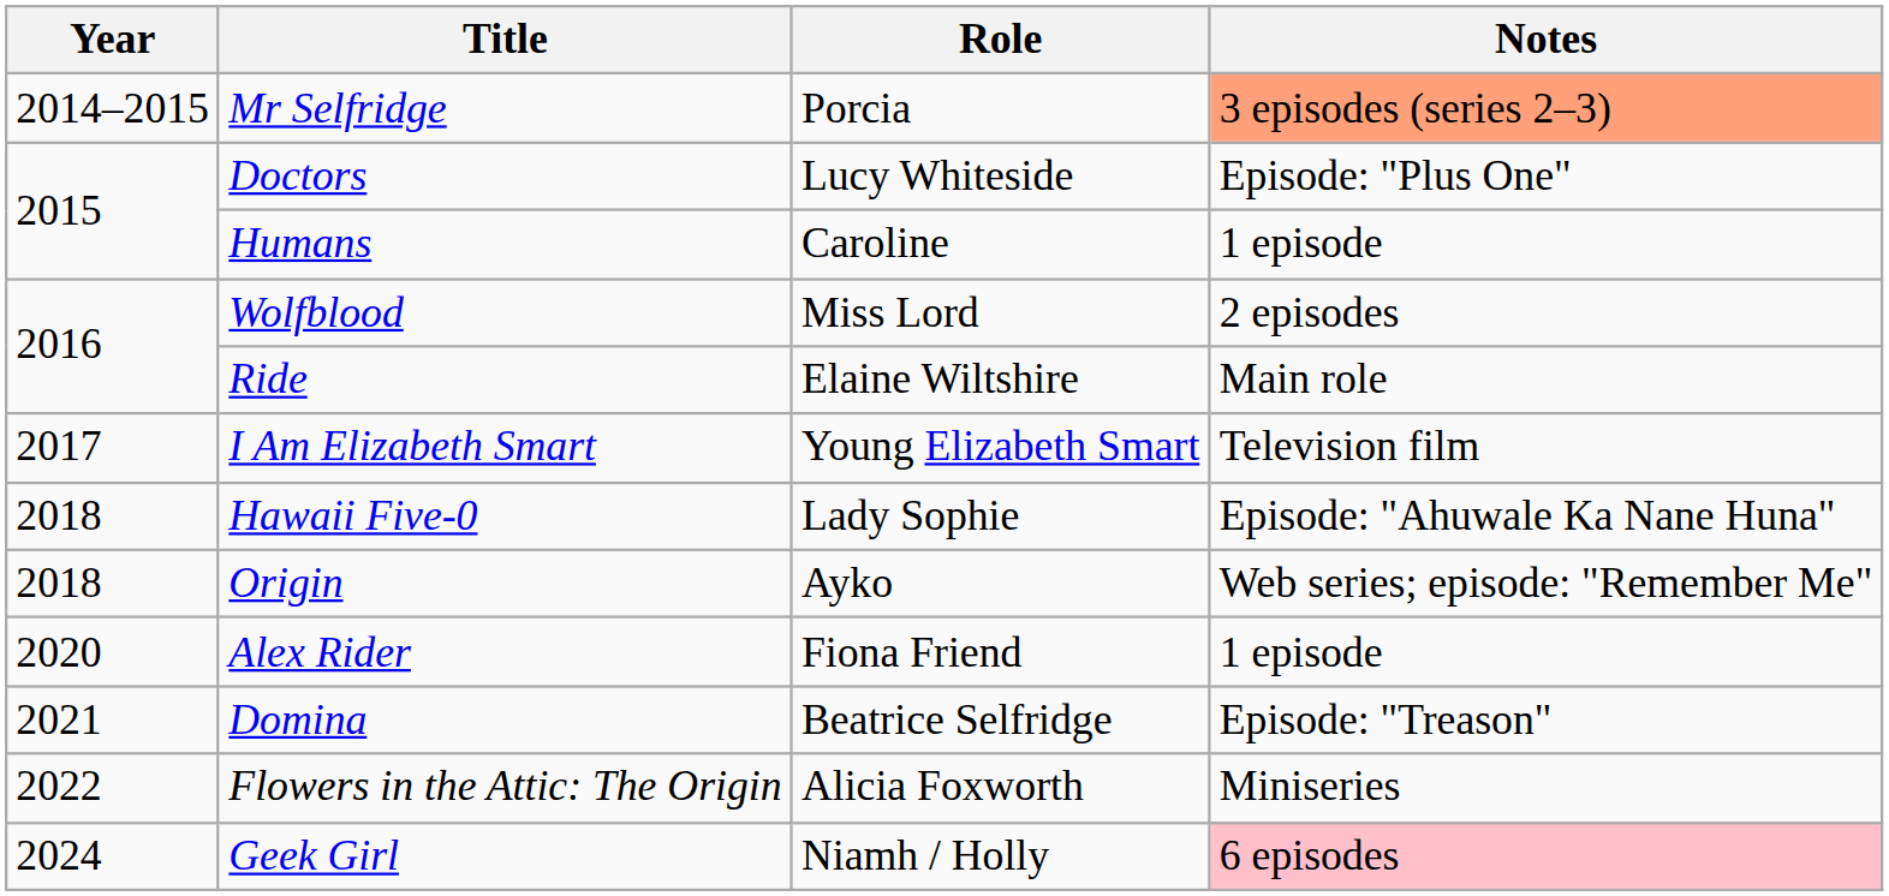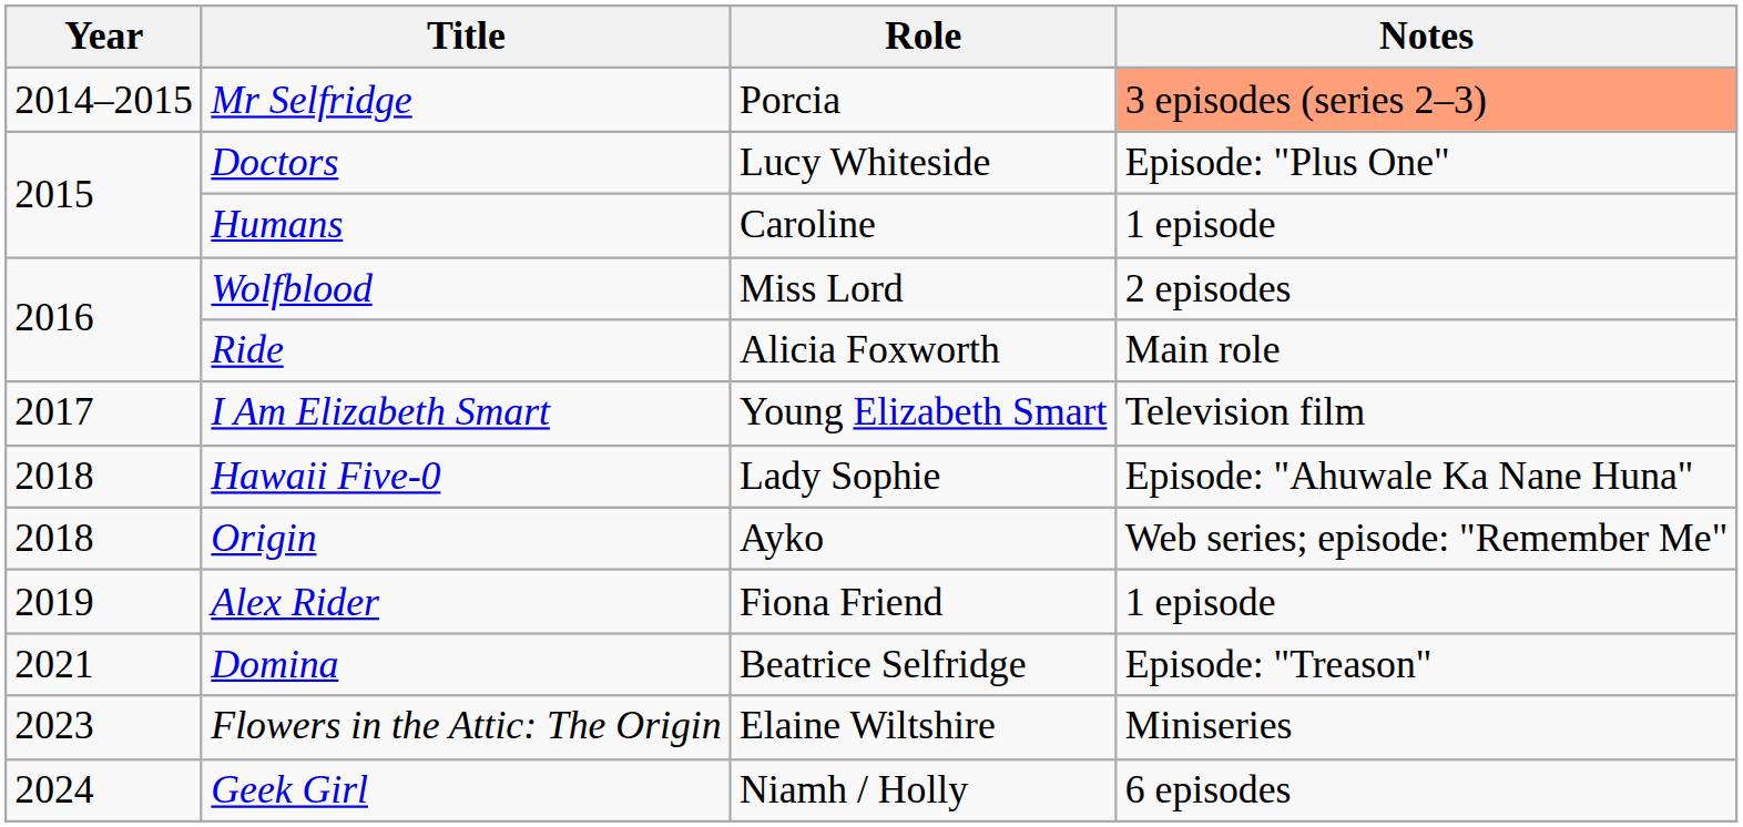 <table class="wikitable sortable">
 <tr>
 <th>Year</th>
 <th>Title</th>
 <th>Role</th>
 <th class="unsortable">Notes</th>
 </tr>
 <tr>
 <td>2014–2015</td>
 <td><em><a href='#'>Mr Selfridge</a></em></td>
 <td>Porcia</td>
 <td style="background: lightsalmon;">3 episodes (series 2–3)</td>
 </tr>
 <tr>
 <td rowspan="2">2015</td>
 <td><em><a href='#'>Doctors</a></em></td>
 <td>Lucy Whiteside</td>
 <td>Episode: "Plus One"</td>
 </tr>
 <tr>
 <td><em><a href='#'>Humans</a></em></td>
 <td>Caroline</td>
 <td>1 episode</td>
 </tr>
 <tr>
 <td rowspan="2">2016</td>
 <td><em><a href='#'>Wolfblood</a></em></td>
 <td>Miss Lord</td>
 <td>2 episodes</td>
 </tr>
 <tr>
 <td><em><a href='#'>Ride</a></em></td>
-<td>Elaine Wiltshire</td>
+<td>Alicia Foxworth</td>
 <td>Main role</td>
 </tr>
 <tr>
 <td>2017</td>
 <td><em><a href='#'>I Am Elizabeth Smart</a></em></td>
 <td>Young <a href='#'>Elizabeth Smart</a></td>
 <td>Television film</td>
 </tr>
 <tr>
 <td>2018</td>
 <td><em><a href='#'>Hawaii Five-0</a></em></td>
 <td>Lady Sophie</td>
 <td>Episode: "Ahuwale Ka Nane Huna"</td>
 </tr>
 <tr>
 <td>2018</td>
 <td><em><a href='#'>Origin</a></em></td>
 <td>Ayko</td>
 <td>Web series; episode: "Remember Me"</td>
 </tr>
 <tr>
-<td>2020</td>
+<td>2019</td>
 <td><em><a href='#'>Alex Rider</a></em></td>
 <td>Fiona Friend</td>
 <td>1 episode</td>
 </tr>
 <tr>
 <td>2021</td>
 <td><em><a href='#'>Domina</a></em></td>
 <td>Beatrice Selfridge</td>
 <td>Episode: "Treason"</td>
 </tr>
 <tr>
-<td>2022</td>
+<td>2023</td>
 <td><em>Flowers in the Attic: The Origin</em></td>
-<td>Alicia Foxworth</td>
+<td>Elaine Wiltshire</td>
 <td>Miniseries</td>
 </tr>
 <tr>
 <td>2024</td>
 <td><em><a href='#'>Geek Girl</a></em></td>
 <td>Niamh / Holly</td>
-<td style="background: pink;">6 episodes</td>
+<td>6 episodes</td>
 </tr>
 <tr>
 </tr>
 </table>
